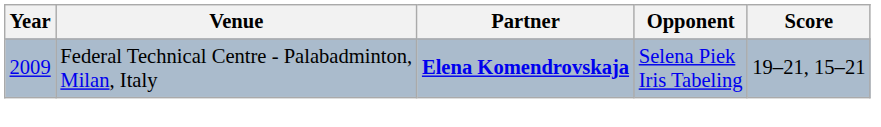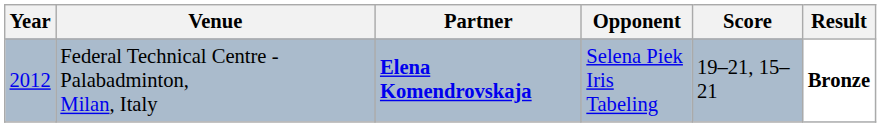 <table class="sortable wikitable" style="font-size: 90%;">
 <tr>
 <th>Year</th>
 <th>Venue</th>
 <th>Partner</th>
 <th>Opponent</th>
 <th>Score</th>
+<th>Result</th>
 </tr>
 <tr style="background:#AABBCC">
-<td align="center"><a href='#'>2009</a></td>
+<td align="center"><a href='#'>2012</a></td>
 <td align="left">Federal Technical Centre - Palabadminton,<br><a href='#'>Milan</a>, Italy</td>
 <td align="left"><strong> <a href='#'>Elena Komendrovskaja</a></strong></td>
 <td align="left"> <a href='#'>Selena Piek</a><br> <a href='#'>Iris Tabeling</a></td>
 <td align="left">19–21, 15–21</td>
+<td style="text-align:left; background:white"> <strong>Bronze</strong></td>
 </tr>
 </table>
